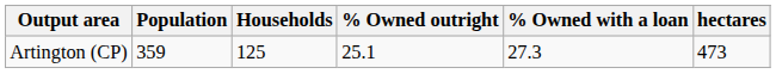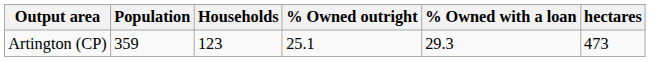 <table class="wikitable">
 <tr>
 </tr>
 <tr>
 <th>Output area</th>
 <th>Population</th>
 <th>Households</th>
 <th>% Owned outright</th>
 <th>% Owned with a loan</th>
 <th>hectares</th>
 </tr>
 <tr>
 <td>Artington (CP)</td>
 <td>359</td>
-<td>125</td>
+<td>123</td>
 <td>25.1</td>
-<td>27.3</td>
+<td>29.3</td>
 <td>473</td>
 </tr>
 </table>
